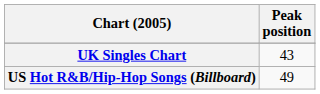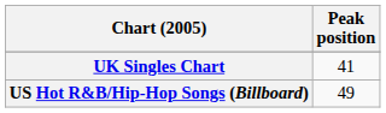 <table class="wikitable sortable plainrowheaders">
 <tr>
 <th scope="col">Chart (2005)</th>
 <th scope="col">Peak<br>position</th>
 </tr>
 <tr>
 </tr>
 <tr>
 </tr>
 <tr>
 <th scope="row"><a href='#'>UK Singles Chart</a></th>
-<td align="center">43</td>
+<td align="center">41</td>
 </tr>
 <tr>
 <th scope="row">US <a href='#'>Hot R&B/Hip-Hop Songs</a> (<em>Billboard</em>)</th>
 <td align="center">49</td>
 </tr>
 </table>
